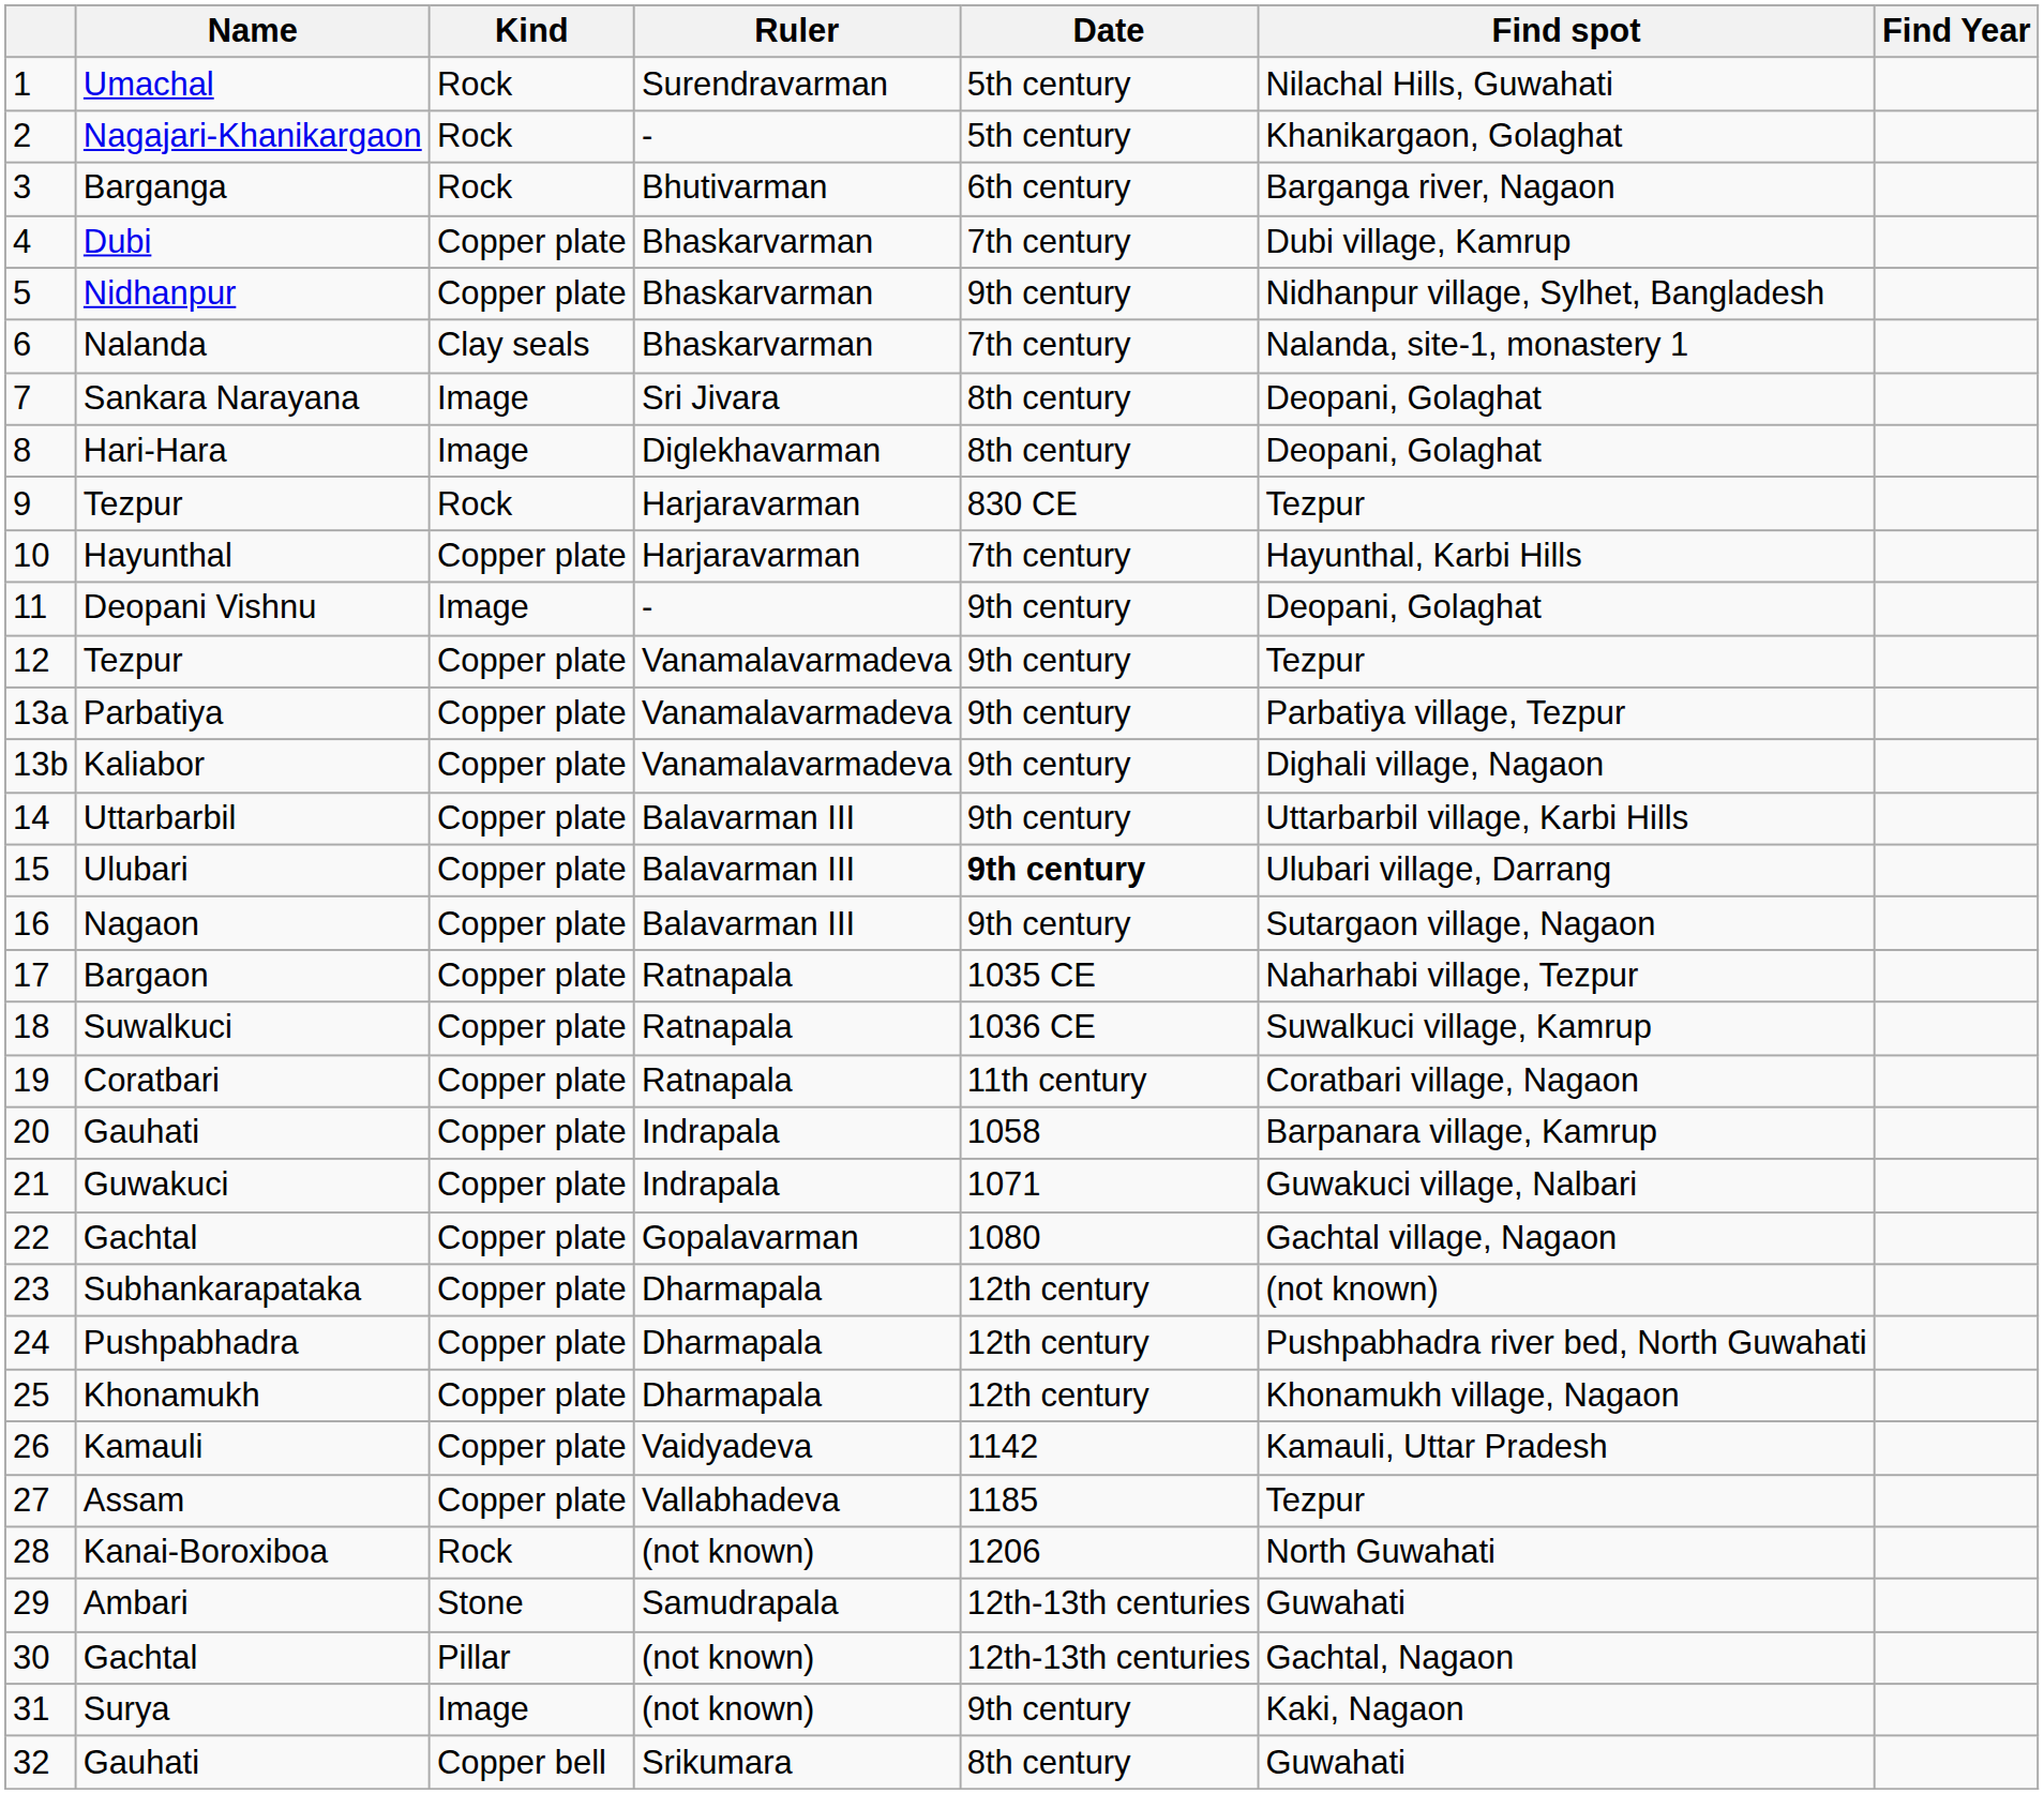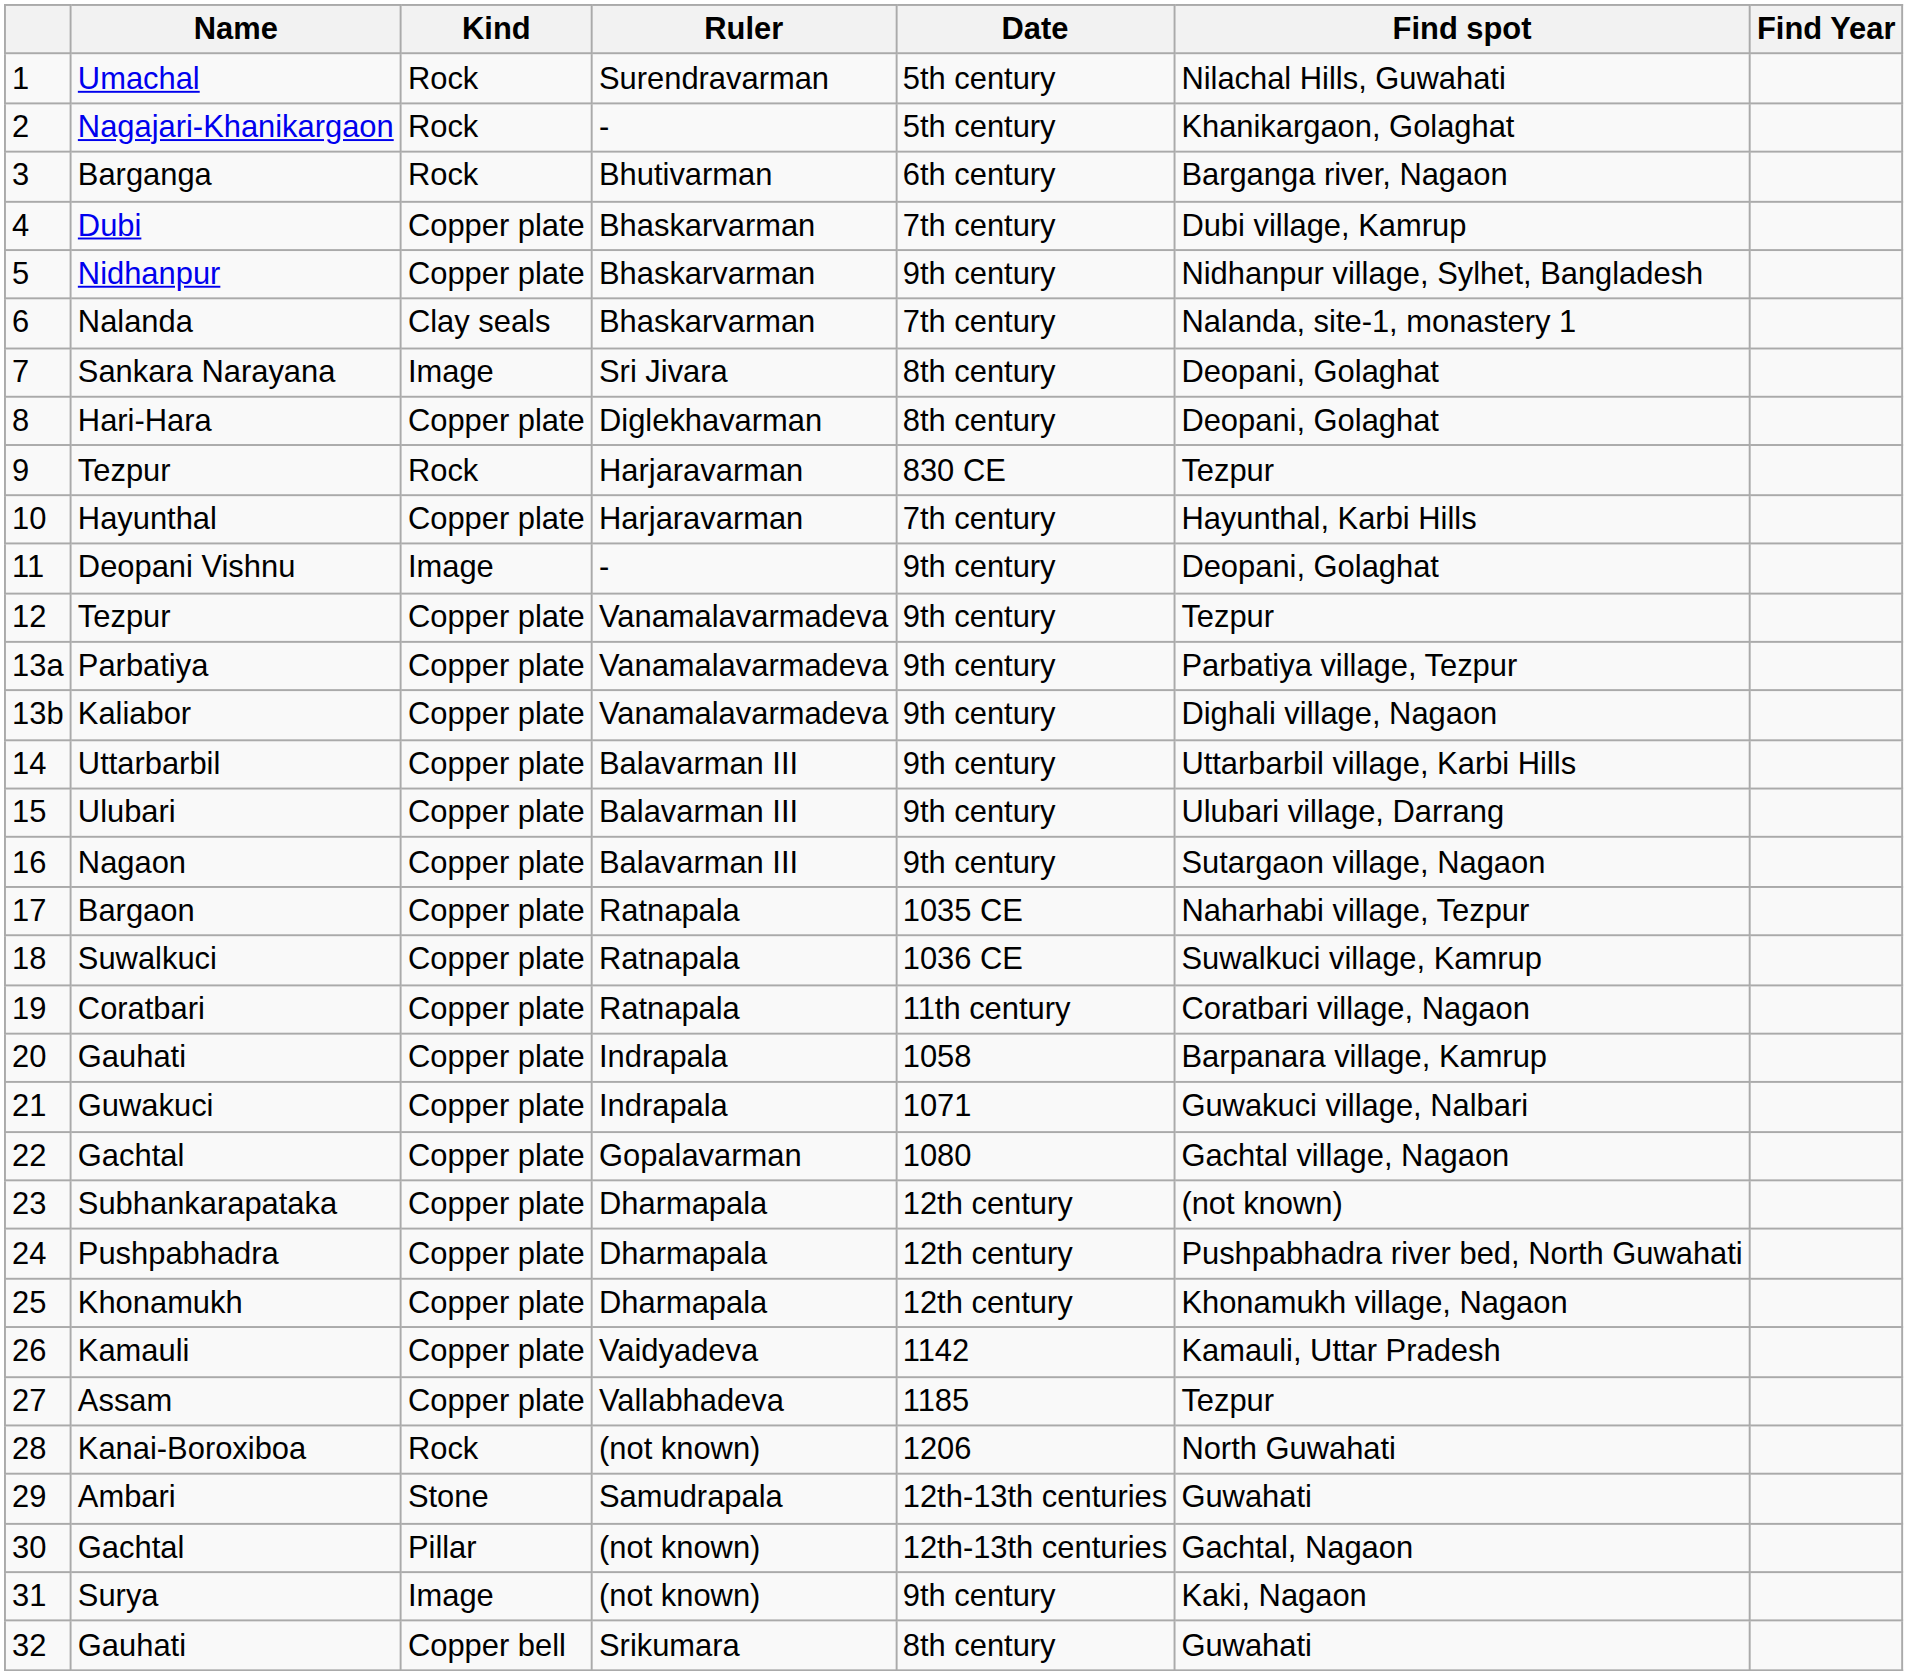 <table class="wikitable">
 <tr>
 <th></th>
 <th>Name</th>
 <th>Kind</th>
 <th>Ruler</th>
 <th>Date</th>
 <th>Find spot</th>
 <th>Find Year</th>
 </tr>
 <tr>
 <td>1</td>
 <td><a href='#'>Umachal</a></td>
 <td>Rock</td>
 <td>Surendravarman</td>
 <td>5th century</td>
 <td>Nilachal Hills, Guwahati</td>
 <td></td>
 </tr>
 <tr>
 <td>2</td>
 <td><a href='#'>Nagajari-Khanikargaon</a></td>
 <td>Rock</td>
 <td>-</td>
 <td>5th century</td>
 <td>Khanikargaon, Golaghat</td>
 <td></td>
 </tr>
 <tr t>
 <td>3</td>
 <td>Barganga</td>
 <td>Rock</td>
 <td>Bhutivarman</td>
 <td>6th century</td>
 <td>Barganga river, Nagaon</td>
 <td></td>
 </tr>
 <tr>
 <td>4</td>
 <td><a href='#'>Dubi</a></td>
 <td>Copper plate</td>
 <td>Bhaskarvarman</td>
 <td>7th century</td>
 <td>Dubi village, Kamrup</td>
 <td></td>
 </tr>
 <tr>
 <td>5</td>
 <td><a href='#'>Nidhanpur</a></td>
 <td>Copper plate</td>
 <td>Bhaskarvarman</td>
 <td>9th century</td>
 <td>Nidhanpur village, Sylhet, Bangladesh</td>
 <td></td>
 </tr>
 <tr>
 <td>6</td>
 <td>Nalanda</td>
 <td>Clay seals</td>
 <td>Bhaskarvarman</td>
 <td>7th century</td>
 <td>Nalanda, site-1, monastery 1</td>
 <td></td>
 </tr>
 <tr>
 <td>7</td>
 <td>Sankara Narayana</td>
 <td>Image</td>
 <td>Sri Jivara</td>
 <td>8th century</td>
 <td>Deopani, Golaghat</td>
 <td></td>
 </tr>
 <tr>
 <td>8</td>
 <td>Hari-Hara</td>
-<td>Image</td>
+<td>Copper plate</td>
 <td>Diglekhavarman</td>
 <td>8th century</td>
 <td>Deopani, Golaghat</td>
 <td></td>
 </tr>
 <tr>
 <td>9</td>
 <td>Tezpur</td>
 <td>Rock</td>
 <td>Harjaravarman</td>
 <td>830 CE</td>
 <td>Tezpur</td>
 <td></td>
 </tr>
 <tr>
 <td>10</td>
 <td>Hayunthal</td>
 <td>Copper plate</td>
 <td>Harjaravarman</td>
 <td>7th century</td>
 <td>Hayunthal, Karbi Hills</td>
 <td></td>
 </tr>
 <tr>
 <td>11</td>
 <td>Deopani Vishnu</td>
 <td>Image</td>
 <td>-</td>
 <td>9th century</td>
 <td>Deopani, Golaghat</td>
 <td></td>
 </tr>
 <tr>
 <td>12</td>
 <td>Tezpur</td>
 <td>Copper plate</td>
 <td>Vanamalavarmadeva</td>
 <td>9th century</td>
 <td>Tezpur</td>
 <td></td>
 </tr>
 <tr>
 <td>13a</td>
 <td>Parbatiya</td>
 <td>Copper plate</td>
 <td>Vanamalavarmadeva</td>
 <td>9th century</td>
 <td>Parbatiya village, Tezpur</td>
 <td></td>
 </tr>
 <tr>
 <td>13b</td>
 <td>Kaliabor</td>
 <td>Copper plate</td>
 <td>Vanamalavarmadeva</td>
 <td>9th century</td>
 <td>Dighali village, Nagaon</td>
 <td></td>
 </tr>
 <tr>
 <td>14</td>
 <td>Uttarbarbil</td>
 <td>Copper plate</td>
 <td>Balavarman III</td>
 <td>9th century</td>
 <td>Uttarbarbil village, Karbi Hills</td>
 <td></td>
 </tr>
 <tr>
 <td>15</td>
 <td>Ulubari</td>
 <td>Copper plate</td>
 <td>Balavarman III</td>
-<td><strong>9th century</strong></td>
+<td>9th century</td>
 <td>Ulubari village, Darrang</td>
 <td></td>
 </tr>
 <tr>
 <td>16</td>
 <td>Nagaon</td>
 <td>Copper plate</td>
 <td>Balavarman III</td>
 <td>9th century</td>
 <td>Sutargaon village, Nagaon</td>
 <td></td>
 </tr>
 <tr>
 <td>17</td>
 <td>Bargaon</td>
 <td>Copper plate</td>
 <td>Ratnapala</td>
 <td>1035 CE</td>
 <td>Naharhabi village, Tezpur</td>
 <td></td>
 </tr>
 <tr>
 <td>18</td>
 <td>Suwalkuci</td>
 <td>Copper plate</td>
 <td>Ratnapala</td>
 <td>1036 CE</td>
 <td>Suwalkuci village, Kamrup</td>
 <td></td>
 </tr>
 <tr>
 <td>19</td>
 <td>Coratbari</td>
 <td>Copper plate</td>
 <td>Ratnapala</td>
 <td>11th century</td>
 <td>Coratbari village, Nagaon</td>
 <td></td>
 </tr>
 <tr>
 <td>20</td>
 <td>Gauhati</td>
 <td>Copper plate</td>
 <td>Indrapala</td>
 <td>1058</td>
 <td>Barpanara village, Kamrup</td>
 <td></td>
 </tr>
 <tr>
 <td>21</td>
 <td>Guwakuci</td>
 <td>Copper plate</td>
 <td>Indrapala</td>
 <td>1071</td>
 <td>Guwakuci village, Nalbari</td>
 <td></td>
 </tr>
 <tr>
 <td>22</td>
 <td>Gachtal</td>
 <td>Copper plate</td>
 <td>Gopalavarman</td>
 <td>1080</td>
 <td>Gachtal village, Nagaon</td>
 <td></td>
 </tr>
 <tr>
 <td>23</td>
 <td>Subhankarapataka</td>
 <td>Copper plate</td>
 <td>Dharmapala</td>
 <td>12th century</td>
 <td>(not known)</td>
 <td></td>
 </tr>
 <tr>
 <td>24</td>
 <td>Pushpabhadra</td>
 <td>Copper plate</td>
 <td>Dharmapala</td>
 <td>12th century</td>
 <td>Pushpabhadra river bed, North Guwahati</td>
 <td></td>
 </tr>
 <tr>
 <td>25</td>
 <td>Khonamukh</td>
 <td>Copper plate</td>
 <td>Dharmapala</td>
 <td>12th century</td>
 <td>Khonamukh village, Nagaon</td>
 <td></td>
 </tr>
 <tr>
 <td>26</td>
 <td>Kamauli</td>
 <td>Copper plate</td>
 <td>Vaidyadeva</td>
 <td>1142</td>
 <td>Kamauli, Uttar Pradesh</td>
 <td></td>
 </tr>
 <tr>
 <td>27</td>
 <td>Assam</td>
 <td>Copper plate</td>
 <td>Vallabhadeva</td>
 <td>1185</td>
 <td>Tezpur</td>
 <td></td>
 </tr>
 <tr>
 <td>28</td>
 <td>Kanai-Boroxiboa</td>
 <td>Rock</td>
 <td>(not known)</td>
 <td>1206</td>
 <td>North Guwahati</td>
 <td></td>
 </tr>
 <tr>
 <td>29</td>
 <td>Ambari</td>
 <td>Stone</td>
 <td>Samudrapala</td>
 <td>12th-13th centuries</td>
 <td>Guwahati</td>
 <td></td>
 </tr>
 <tr>
 <td>30</td>
 <td>Gachtal</td>
 <td>Pillar</td>
 <td>(not known)</td>
 <td>12th-13th centuries</td>
 <td>Gachtal, Nagaon</td>
 <td></td>
 </tr>
 <tr>
 <td>31</td>
 <td>Surya</td>
 <td>Image</td>
 <td>(not known)</td>
 <td>9th century</td>
 <td>Kaki, Nagaon</td>
 <td></td>
 </tr>
 <tr>
 <td>32</td>
 <td>Gauhati</td>
 <td>Copper bell</td>
 <td>Srikumara</td>
 <td>8th century</td>
 <td>Guwahati</td>
 <td></td>
 </tr>
 <tr>
 </tr>
 </table>
